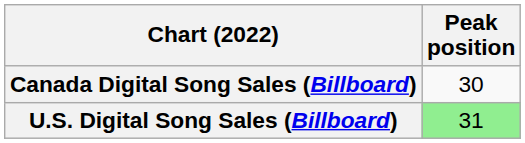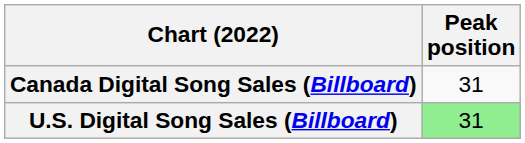 <table class="wikitable plainrowheaders" style="text-align:center">
 <tr>
 <th scope="col">Chart (2022)</th>
 <th scope="col">Peak<br>position</th>
 </tr>
 <tr>
 <th scope="row">Canada Digital Song Sales (<em><a href='#'>Billboard</a></em>)</th>
-<td>30</td>
+<td>31</td>
 </tr>
 <tr>
 <th scope="row">U.S. Digital Song Sales (<em><a href='#'>Billboard</a></em>)</th>
 <td style="background: lightgreen;">31</td>
 </tr>
 </table>
